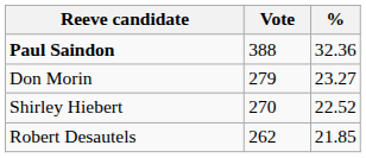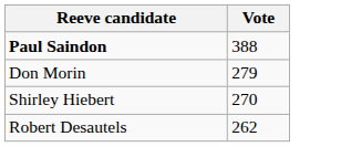 <table class="wikitable">
 <tr>
 <th width="200px">Reeve candidate</th>
 <th width="50px">Vote</th>
-<th width="30px">%</th>
 </tr>
 <tr>
 <td><strong>Paul Saindon</strong></td>
 <td>388</td>
-<td>32.36</td>
 </tr>
 <tr>
 <td>Don Morin</td>
 <td>279</td>
-<td>23.27</td>
 </tr>
 <tr>
 <td>Shirley Hiebert</td>
 <td>270</td>
-<td>22.52</td>
 </tr>
 <tr>
 <td>Robert Desautels</td>
 <td>262</td>
-<td>21.85</td>
 </tr>
 </table>
